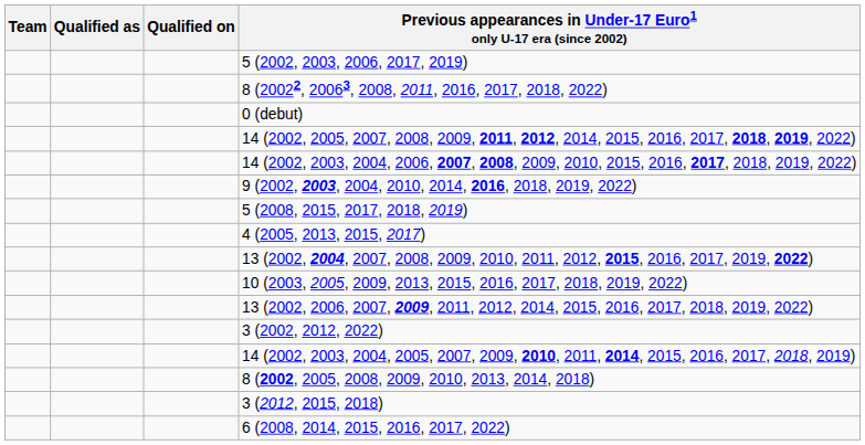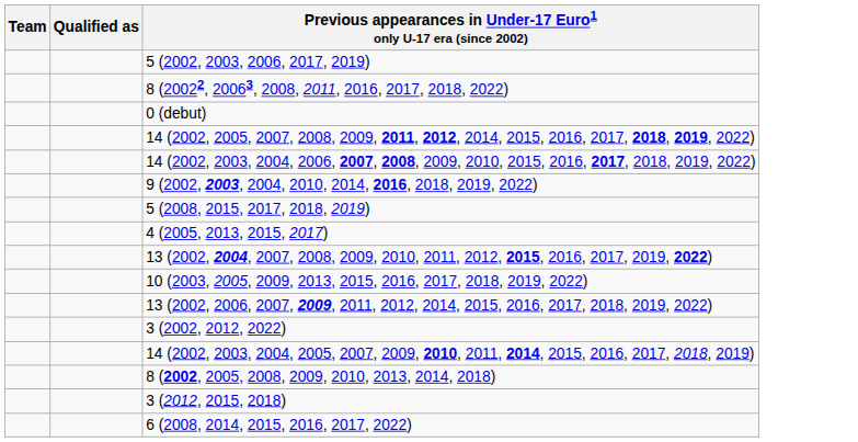 <table class="wikitable sortable">
 <tr>
 <th>Team</th>
 <th>Qualified as</th>
-<th>Qualified on</th>
 <th data-sort-type="number">Previous appearances in <a href='#'>Under-17 Euro</a><sup><a href='#'>1</a></sup><br><small>only U-17 era (since 2002)</small></th>
 </tr>
 <tr>
-<td></td>
 <td></td>
 <td></td>
 <td>5 (<a href='#'>2002</a>, <a href='#'>2003</a>, <a href='#'>2006</a>, <a href='#'>2017</a>, <a href='#'>2019</a>)</td>
 </tr>
 <tr>
 <td></td>
 <td></td>
-<td></td>
 <td>8 (<a href='#'>2002</a><sup><strong><a href='#'>2</a></strong></sup>, <a href='#'>2006</a><sup><strong><a href='#'>3</a></strong></sup>, <a href='#'>2008</a>, <em><a href='#'>2011</a></em>, <a href='#'>2016</a>, <a href='#'>2017</a>, <a href='#'>2018</a>, <a href='#'>2022</a>)</td>
 </tr>
 <tr>
-<td></td>
 <td></td>
 <td></td>
 <td>0 (debut)</td>
 </tr>
 <tr>
 <td></td>
 <td></td>
-<td></td>
 <td>14 (<a href='#'>2002</a>, <a href='#'>2005</a>, <a href='#'>2007</a>, <a href='#'>2008</a>, <a href='#'>2009</a>, <strong><a href='#'>2011</a></strong>, <strong><a href='#'>2012</a></strong>, <a href='#'>2014</a>, <a href='#'>2015</a>, <a href='#'>2016</a>, <a href='#'>2017</a>, <strong><a href='#'>2018</a></strong>, <strong><a href='#'>2019</a></strong>, <a href='#'>2022</a>)</td>
 </tr>
 <tr>
-<td></td>
 <td></td>
 <td></td>
 <td>14 (<a href='#'>2002</a>, <a href='#'>2003</a>, <a href='#'>2004</a>, <a href='#'>2006</a>, <strong><a href='#'>2007</a></strong>, <strong><a href='#'>2008</a></strong>, <a href='#'>2009</a>, <a href='#'>2010</a>, <a href='#'>2015</a>, <a href='#'>2016</a>, <strong><a href='#'>2017</a></strong>, <a href='#'>2018</a>, <a href='#'>2019</a>, <a href='#'>2022</a>)</td>
 </tr>
 <tr>
 <td></td>
 <td></td>
-<td></td>
 <td>9 (<a href='#'>2002</a>, <strong><em><a href='#'>2003</a></em></strong>, <a href='#'>2004</a>, <a href='#'>2010</a>, <a href='#'>2014</a>, <strong><a href='#'>2016</a></strong>, <a href='#'>2018</a>, <a href='#'>2019</a>, <a href='#'>2022</a>)</td>
 </tr>
 <tr>
-<td></td>
 <td></td>
 <td></td>
 <td>5 (<a href='#'>2008</a>, <a href='#'>2015</a>, <a href='#'>2017</a>, <a href='#'>2018</a>, <em><a href='#'>2019</a></em>)</td>
 </tr>
 <tr>
 <td></td>
 <td></td>
-<td></td>
 <td>4 (<a href='#'>2005</a>, <a href='#'>2013</a>, <a href='#'>2015</a>, <em><a href='#'>2017</a></em>)</td>
 </tr>
 <tr>
-<td></td>
 <td></td>
 <td></td>
 <td>13 (<a href='#'>2002</a>, <strong><em><a href='#'>2004</a></em></strong>, <a href='#'>2007</a>, <a href='#'>2008</a>, <a href='#'>2009</a>, <a href='#'>2010</a>, <a href='#'>2011</a>, <a href='#'>2012</a>, <strong><a href='#'>2015</a></strong>, <a href='#'>2016</a>, <a href='#'>2017</a>, <a href='#'>2019</a>, <strong><a href='#'>2022</a></strong>)</td>
 </tr>
 <tr>
 <td></td>
 <td></td>
-<td></td>
 <td>10 (<a href='#'>2003</a>, <em><a href='#'>2005</a></em>, <a href='#'>2009</a>, <a href='#'>2013</a>, <a href='#'>2015</a>, <a href='#'>2016</a>, <a href='#'>2017</a>, <a href='#'>2018</a>, <a href='#'>2019</a>, <a href='#'>2022</a>)</td>
 </tr>
 <tr>
-<td></td>
 <td></td>
 <td></td>
 <td>13 (<a href='#'>2002</a>, <a href='#'>2006</a>, <a href='#'>2007</a>, <strong><em><a href='#'>2009</a></em></strong>, <a href='#'>2011</a>, <a href='#'>2012</a>, <a href='#'>2014</a>, <a href='#'>2015</a>, <a href='#'>2016</a>, <a href='#'>2017</a>, <a href='#'>2018</a>, <a href='#'>2019</a>, <a href='#'>2022</a>)</td>
 </tr>
 <tr>
 <td></td>
 <td></td>
-<td></td>
 <td>3 (<a href='#'>2002</a>, <a href='#'>2012</a>, <a href='#'>2022</a>)</td>
 </tr>
 <tr>
-<td></td>
 <td></td>
 <td></td>
 <td>14 (<a href='#'>2002</a>, <a href='#'>2003</a>, <a href='#'>2004</a>, <a href='#'>2005</a>, <a href='#'>2007</a>, <a href='#'>2009</a>, <strong><a href='#'>2010</a></strong>, <a href='#'>2011</a>, <strong><a href='#'>2014</a></strong>, <a href='#'>2015</a>, <a href='#'>2016</a>, <a href='#'>2017</a>, <em><a href='#'>2018</a></em>, <a href='#'>2019</a>)</td>
 </tr>
 <tr>
 <td></td>
 <td></td>
-<td></td>
 <td>8 (<strong><a href='#'>2002</a></strong>, <a href='#'>2005</a>, <a href='#'>2008</a>, <a href='#'>2009</a>, <a href='#'>2010</a>, <a href='#'>2013</a>, <a href='#'>2014</a>, <a href='#'>2018</a>)</td>
 </tr>
 <tr>
-<td></td>
 <td></td>
 <td></td>
 <td>3 (<em><a href='#'>2012</a></em>, <a href='#'>2015</a>, <a href='#'>2018</a>)</td>
 </tr>
 <tr>
 <td></td>
 <td></td>
-<td></td>
 <td>6 (<a href='#'>2008</a>, <a href='#'>2014</a>, <a href='#'>2015</a>, <a href='#'>2016</a>, <a href='#'>2017</a>, <a href='#'>2022</a>)</td>
 </tr>
 </table>
